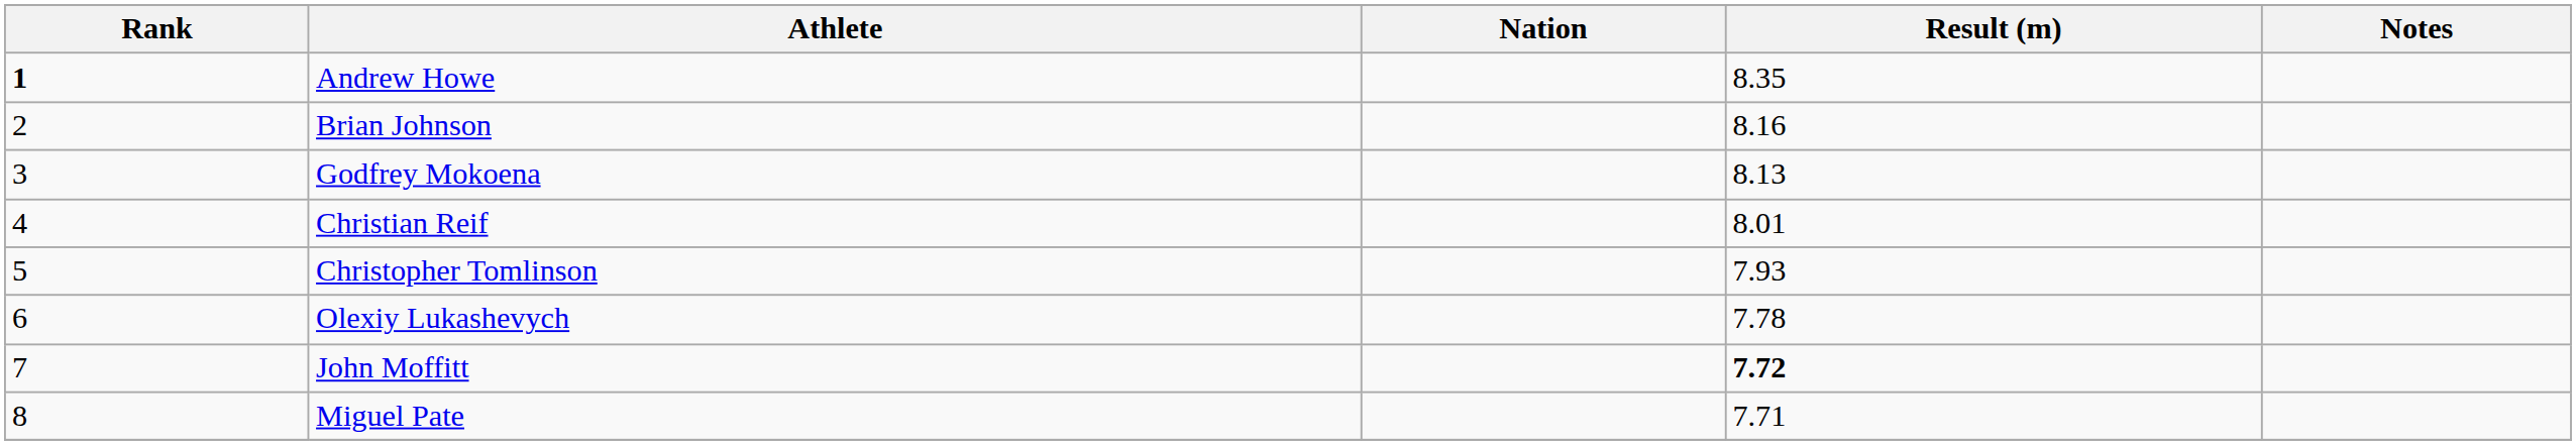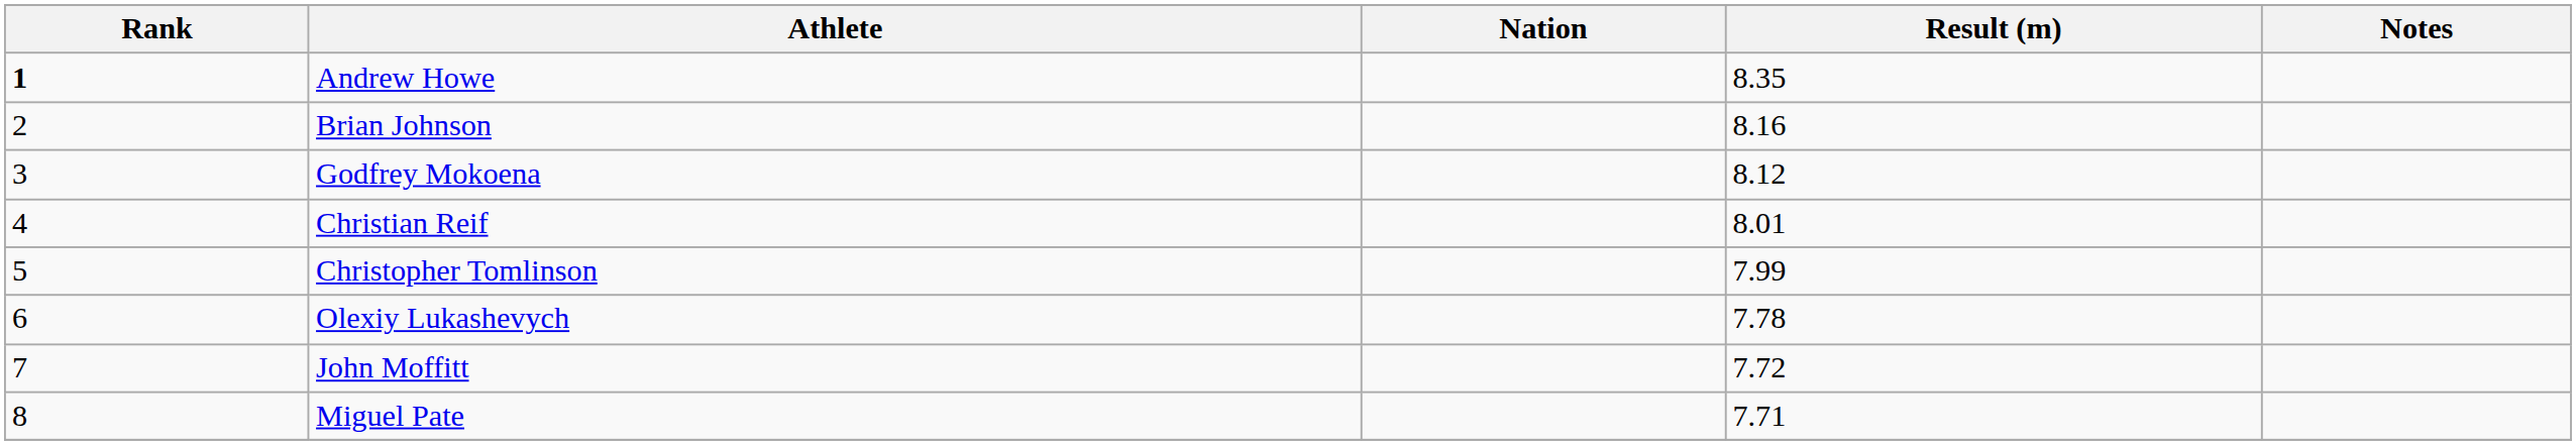 <table class="wikitable" width=85%>
 <tr>
 </tr>
 <tr>
 <th>Rank</th>
 <th>Athlete</th>
 <th>Nation</th>
 <th>Result (m)</th>
 <th>Notes</th>
 </tr>
 <tr>
 <td><strong>1</strong></td>
 <td><a href='#'>Andrew Howe</a></td>
 <td></td>
 <td>8.35</td>
 <td></td>
 </tr>
 <tr>
 <td>2</td>
 <td><a href='#'>Brian Johnson</a></td>
 <td></td>
 <td>8.16</td>
 <td></td>
 </tr>
 <tr>
 <td>3</td>
 <td><a href='#'>Godfrey Mokoena</a></td>
 <td></td>
-<td>8.13</td>
+<td>8.12</td>
 <td></td>
 </tr>
 <tr>
 <td>4</td>
 <td><a href='#'>Christian Reif</a></td>
 <td></td>
 <td>8.01</td>
 <td></td>
 </tr>
 <tr>
 <td>5</td>
 <td><a href='#'>Christopher Tomlinson</a></td>
 <td></td>
-<td>7.93</td>
+<td>7.99</td>
 <td></td>
 </tr>
 <tr>
 <td>6</td>
 <td><a href='#'>Olexiy Lukashevych</a></td>
 <td></td>
 <td>7.78</td>
 <td></td>
 </tr>
 <tr>
 <td>7</td>
 <td><a href='#'>John Moffitt</a></td>
 <td></td>
-<td><strong>7.72</strong></td>
+<td>7.72</td>
 <td></td>
 </tr>
 <tr>
 <td>8</td>
 <td><a href='#'>Miguel Pate</a></td>
 <td></td>
 <td>7.71</td>
 <td></td>
 </tr>
 <tr>
 </tr>
 </table>
